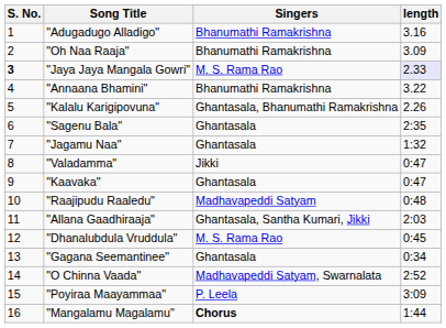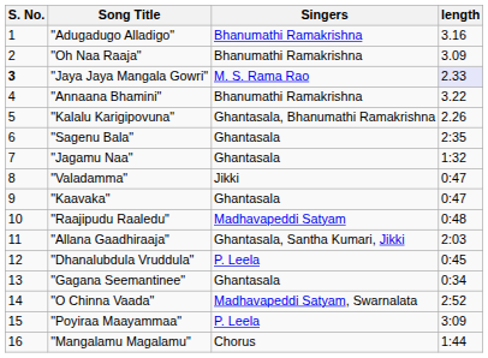 <table class="wikitable">
 <tr>
 <th>S. No.</th>
 <th>Song Title</th>
 <th>Singers</th>
 <th>length</th>
 </tr>
 <tr>
 <td>1</td>
 <td>"Adugadugo Alladigo"</td>
 <td><a href='#'>Bhanumathi Ramakrishna</a></td>
 <td>3.16</td>
 </tr>
 <tr>
 <td>2</td>
 <td>"Oh Naa Raaja"</td>
 <td>Bhanumathi Ramakrishna</td>
 <td>3.09</td>
 </tr>
 <tr>
 <td><strong>3</strong></td>
 <td>"Jaya Jaya Mangala Gowri"</td>
 <td><a href='#'>M. S. Rama Rao</a></td>
 <td style="background: lavender;">2.33</td>
 </tr>
 <tr>
 <td>4</td>
 <td>"Annaana Bhamini"</td>
 <td>Bhanumathi Ramakrishna</td>
 <td>3.22</td>
 </tr>
 <tr>
 <td>5</td>
 <td>"Kalalu Karigipovuna"</td>
 <td>Ghantasala, Bhanumathi Ramakrishna</td>
 <td>2.26</td>
 </tr>
 <tr>
 <td>6</td>
 <td>"Sagenu Bala"</td>
 <td>Ghantasala</td>
 <td>2:35</td>
 </tr>
 <tr>
 <td>7</td>
 <td>"Jagamu Naa"</td>
 <td>Ghantasala</td>
 <td>1:32</td>
 </tr>
 <tr>
 <td>8</td>
 <td>"Valadamma"</td>
 <td>Jikki</td>
 <td>0:47</td>
 </tr>
 <tr>
 <td>9</td>
 <td>"Kaavaka"</td>
 <td>Ghantasala</td>
 <td>0:47</td>
 </tr>
 <tr>
 <td>10</td>
 <td>"Raajipudu Raaledu"</td>
 <td><a href='#'>Madhavapeddi Satyam</a></td>
 <td>0:48</td>
 </tr>
 <tr>
 <td>11</td>
 <td>"Allana Gaadhiraaja"</td>
 <td>Ghantasala, Santha Kumari, <a href='#'>Jikki</a></td>
 <td>2:03</td>
 </tr>
 <tr>
 <td>12</td>
 <td>"Dhanalubdula Vruddula"</td>
-<td><a href='#'>M. S. Rama Rao</a></td>
+<td><a href='#'>P. Leela</a></td>
 <td>0:45</td>
 </tr>
 <tr>
 <td>13</td>
 <td>"Gagana Seemantinee"</td>
 <td>Ghantasala</td>
 <td>0:34</td>
 </tr>
 <tr>
 <td>14</td>
 <td>"O Chinna Vaada"</td>
 <td><a href='#'>Madhavapeddi Satyam</a>, Swarnalata</td>
 <td>2:52</td>
 </tr>
 <tr>
 <td>15</td>
 <td>"Poyiraa Maayammaa"</td>
 <td><a href='#'>P. Leela</a></td>
 <td>3:09</td>
 </tr>
 <tr>
 <td>16</td>
 <td>"Mangalamu Magalamu"</td>
-<td><strong>Chorus</strong></td>
+<td>Chorus</td>
 <td>1:44</td>
 </tr>
 </table>
